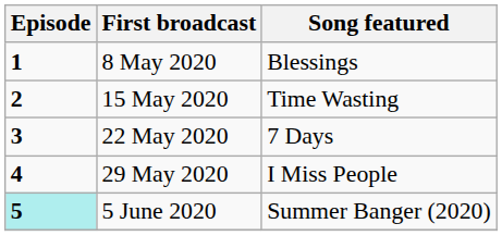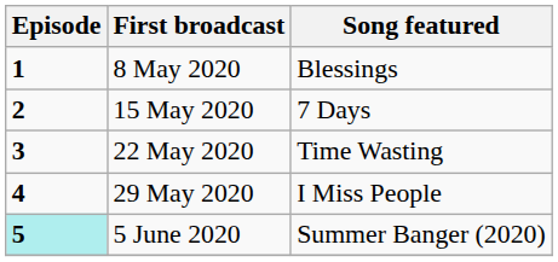 <table class="wikitable">
 <tr>
 <th>Episode</th>
 <th>First broadcast</th>
 <th>Song featured</th>
 </tr>
 <tr>
 <td><strong>1</strong></td>
 <td>8 May 2020</td>
 <td>Blessings</td>
 </tr>
 <tr>
 <td><strong>2</strong></td>
 <td>15 May 2020</td>
-<td>Time Wasting</td>
+<td>7 Days</td>
 </tr>
 <tr>
 <td><strong>3</strong></td>
 <td>22 May 2020</td>
-<td>7 Days</td>
+<td>Time Wasting</td>
 </tr>
 <tr>
 <td><strong>4</strong></td>
 <td>29 May 2020</td>
 <td>I Miss People</td>
 </tr>
 <tr>
 <td style="background: paleturquoise;"><strong>5</strong></td>
 <td>5 June 2020</td>
 <td>Summer Banger (2020)</td>
 </tr>
 <tr>
 </tr>
 </table>
